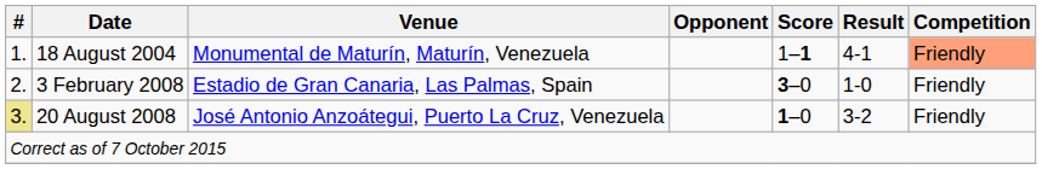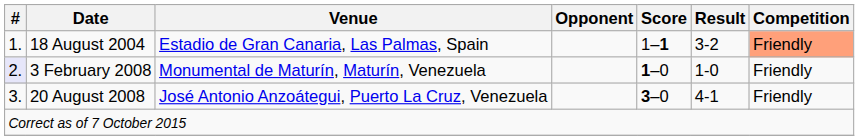 <table class="wikitable" style="font-size:95%;">
 <tr>
 <th>#</th>
 <th>Date</th>
 <th>Venue</th>
 <th>Opponent</th>
 <th>Score</th>
 <th>Result</th>
 <th>Competition</th>
 </tr>
 <tr>
 <td>1.</td>
 <td>18 August 2004</td>
-<td><a href='#'>Monumental de Maturín</a>, <a href='#'>Maturín</a>, Venezuela</td>
+<td><a href='#'>Estadio de Gran Canaria</a>, <a href='#'>Las Palmas</a>, Spain</td>
 <td></td>
 <td>1–<strong>1</strong></td>
-<td>4-1</td>
+<td>3-2</td>
 <td style="background: lightsalmon;">Friendly</td>
 </tr>
 <tr>
-<td>2.</td>
+<td style="background: lavender;">2.</td>
 <td>3 February 2008</td>
-<td><a href='#'>Estadio de Gran Canaria</a>, <a href='#'>Las Palmas</a>, Spain</td>
+<td><a href='#'>Monumental de Maturín</a>, <a href='#'>Maturín</a>, Venezuela</td>
 <td></td>
-<td><strong>3</strong>–0</td>
+<td><strong>1</strong>–0</td>
 <td>1-0</td>
 <td>Friendly</td>
 </tr>
 <tr>
-<td style="background: khaki;">3.</td>
+<td>3.</td>
 <td>20 August 2008</td>
 <td><a href='#'>José Antonio Anzoátegui</a>, <a href='#'>Puerto La Cruz</a>, Venezuela</td>
 <td></td>
-<td><strong>1</strong>–0</td>
-<td>3-2</td>
+<td><strong>3</strong>–0</td>
+<td>4-1</td>
 <td>Friendly</td>
 </tr>
 <tr>
 <td colspan="15"><small><em>Correct as of 7 October 2015</em></small></td>
 </tr>
 <tr>
 </tr>
 </table>
